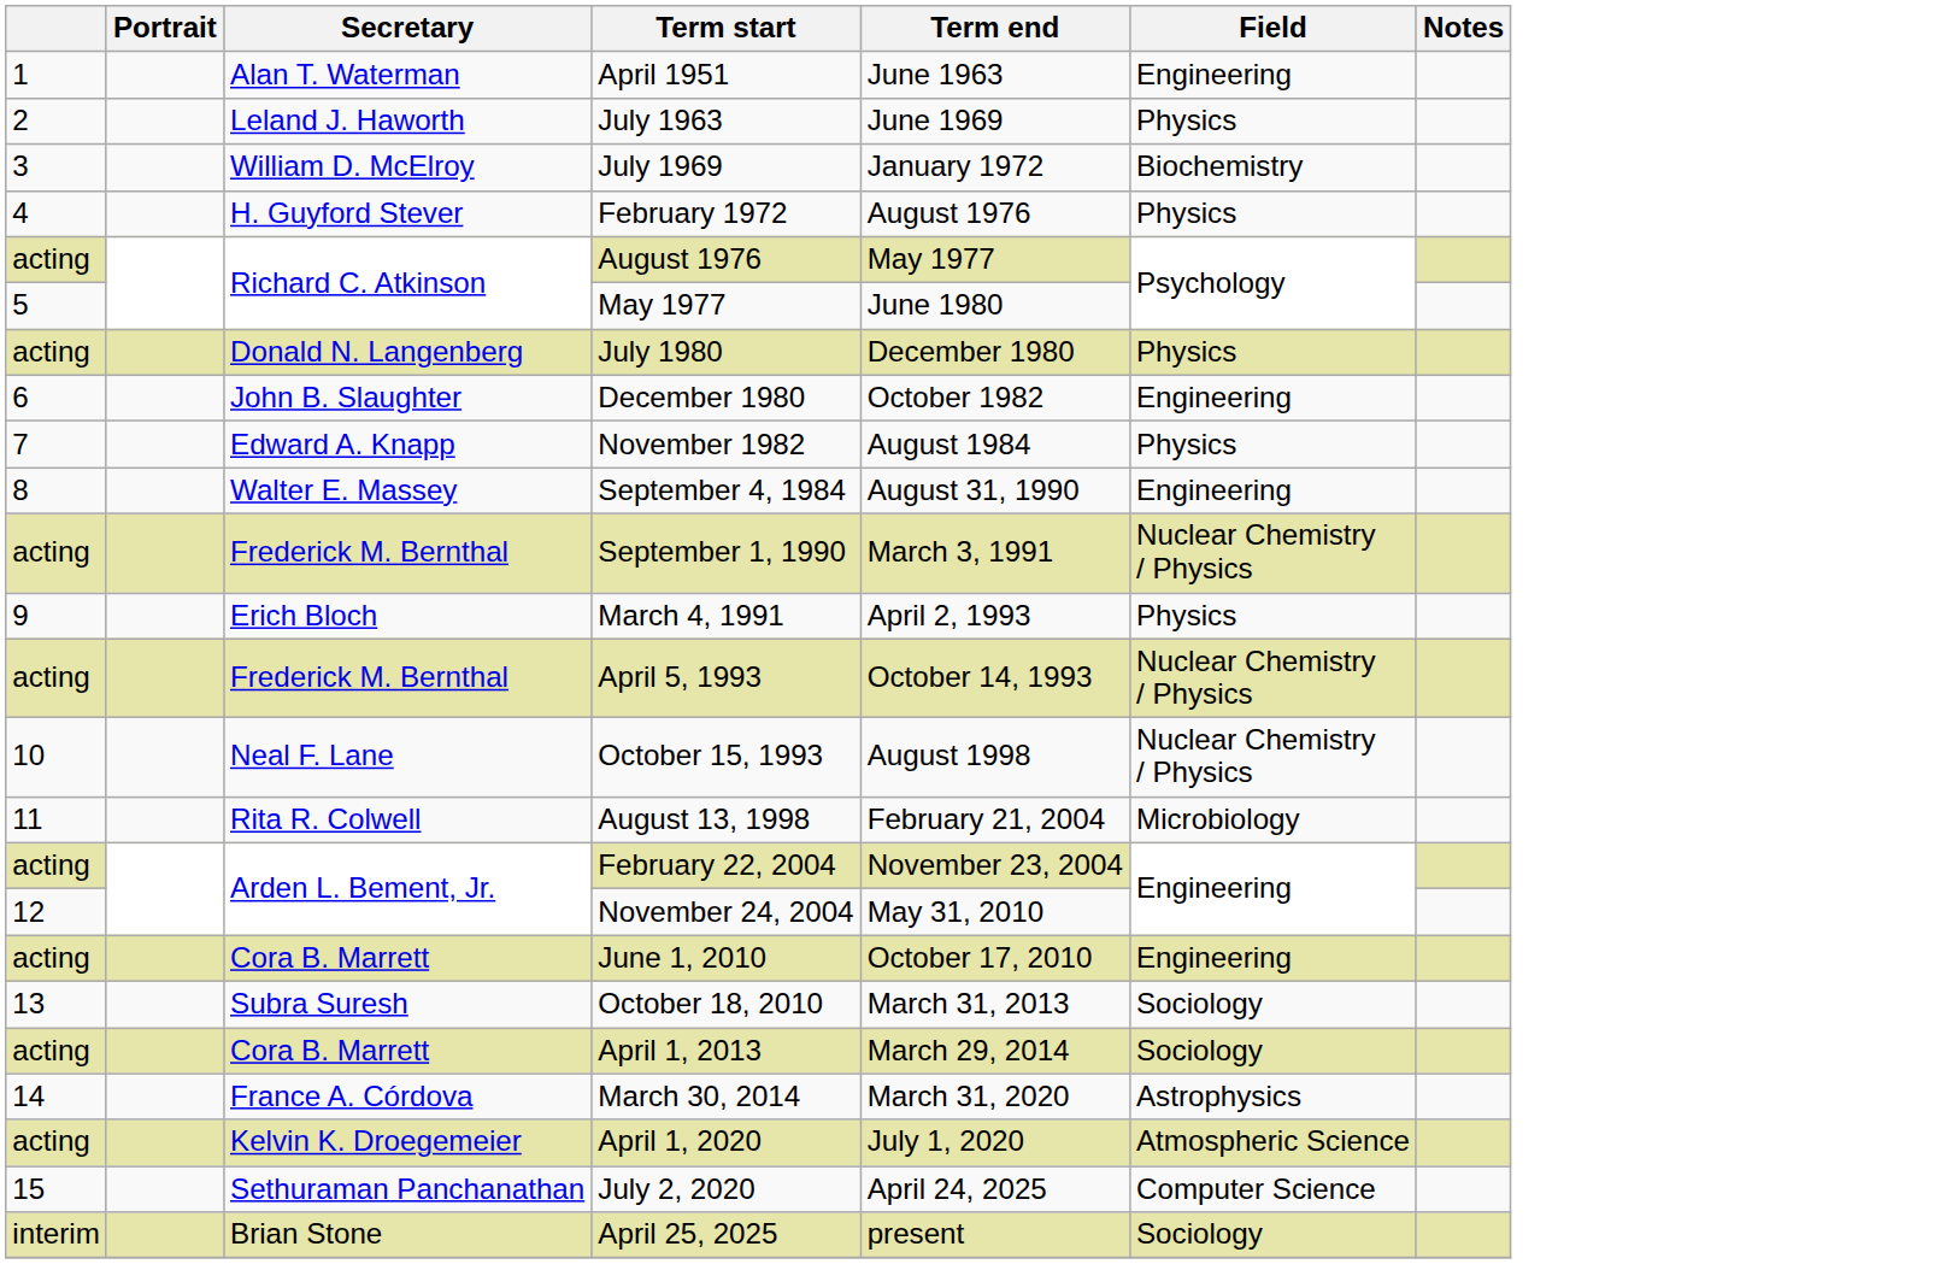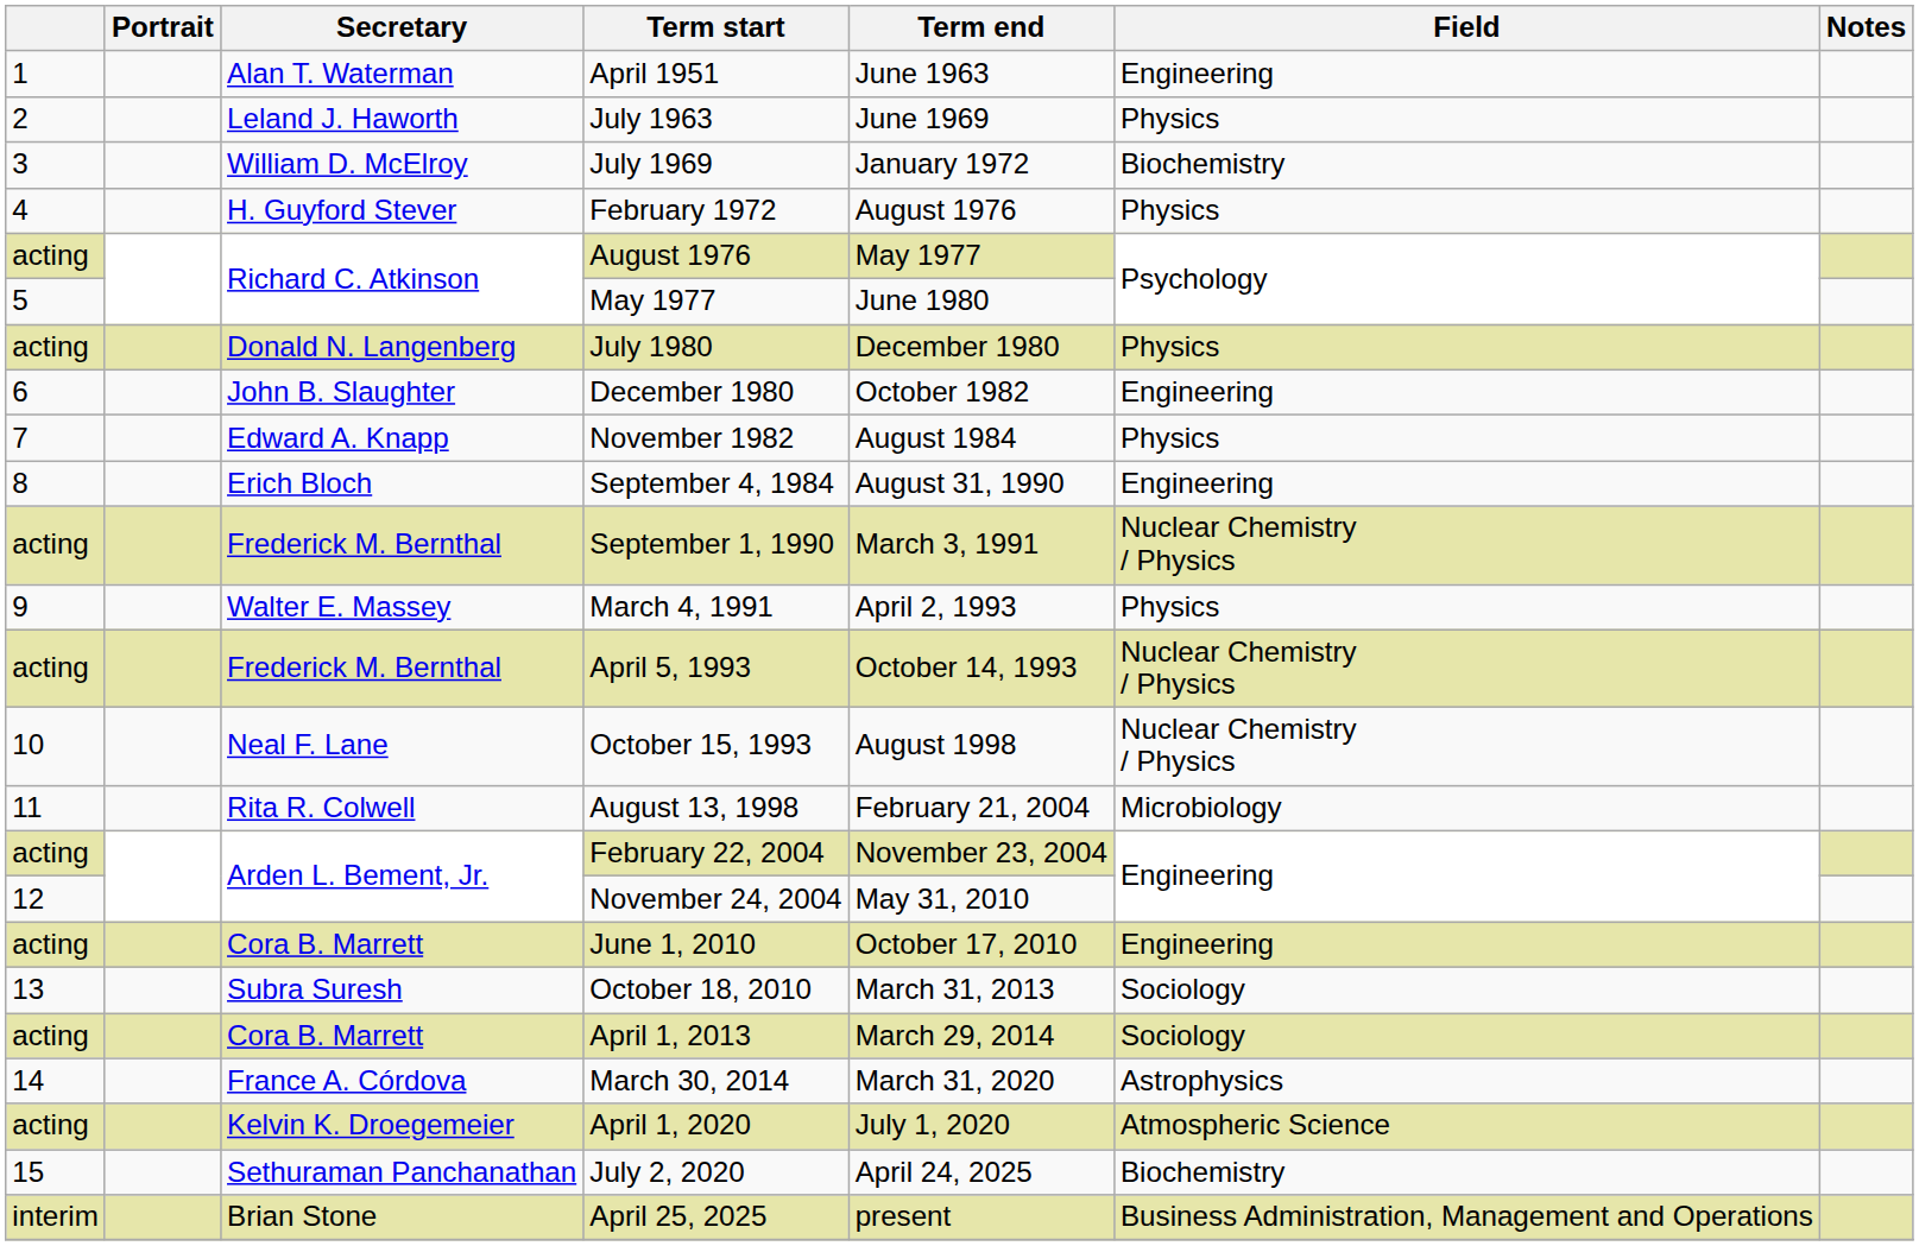 <table class=wikitable style="text-align:left">
 <tr>
 <th></th>
 <th>Portrait</th>
 <th>Secretary</th>
 <th>Term start</th>
 <th>Term end</th>
 <th>Field</th>
 <th>Notes</th>
 </tr>
 <tr>
 <td>1</td>
 <td></td>
 <td><a href='#'>Alan T. Waterman</a></td>
 <td>April 1951</td>
 <td>June 1963</td>
 <td>Engineering</td>
 <td></td>
 </tr>
 <tr>
 <td>2</td>
 <td></td>
 <td><a href='#'>Leland J. Haworth</a></td>
 <td>July 1963</td>
 <td>June 1969</td>
 <td>Physics</td>
 <td></td>
 </tr>
 <tr>
 <td>3</td>
 <td></td>
 <td><a href='#'>William D. McElroy</a></td>
 <td>July 1969</td>
 <td>January 1972</td>
 <td>Biochemistry</td>
 <td></td>
 </tr>
 <tr>
 <td>4</td>
 <td></td>
 <td><a href='#'>H. Guyford Stever</a></td>
 <td>February 1972</td>
 <td>August 1976</td>
 <td>Physics</td>
 <td></td>
 </tr>
 <tr bgcolor="#e6e6aa">
 <td>acting</td>
 <td rowspan="2" bgcolor="#ffffff"></td>
 <td rowspan="2" bgcolor="#ffffff"><a href='#'>Richard C. Atkinson</a></td>
 <td>August 1976</td>
 <td>May 1977</td>
 <td rowspan="2" bgcolor="#ffffff">Psychology</td>
 <td></td>
 </tr>
 <tr>
 <td>5</td>
 <td>May 1977</td>
 <td>June 1980</td>
 <td></td>
 </tr>
 <tr bgcolor="#e6e6aa">
 <td>acting</td>
 <td></td>
 <td><a href='#'>Donald N. Langenberg</a></td>
 <td>July 1980</td>
 <td>December 1980</td>
 <td>Physics</td>
 <td></td>
 </tr>
 <tr>
 <td>6</td>
 <td></td>
 <td><a href='#'>John B. Slaughter</a></td>
 <td>December 1980</td>
 <td>October 1982</td>
 <td>Engineering</td>
 <td></td>
 </tr>
 <tr>
 <td>7</td>
 <td></td>
 <td><a href='#'>Edward A. Knapp</a></td>
 <td>November 1982</td>
 <td>August 1984</td>
 <td>Physics</td>
 <td></td>
 </tr>
 <tr>
 <td>8</td>
 <td></td>
-<td><a href='#'>Walter E. Massey</a></td>
+<td><a href='#'>Erich Bloch</a></td>
 <td>September 4, 1984</td>
 <td>August 31, 1990</td>
 <td>Engineering</td>
 <td></td>
 </tr>
 <tr bgcolor="#e6e6aa">
 <td>acting</td>
 <td></td>
 <td><a href='#'>Frederick M. Bernthal</a></td>
 <td>September 1, 1990</td>
 <td>March 3, 1991</td>
 <td>Nuclear Chemistry<br> / Physics</td>
 <td></td>
 </tr>
 <tr>
 <td>9</td>
 <td></td>
-<td><a href='#'>Erich Bloch</a></td>
+<td><a href='#'>Walter E. Massey</a></td>
 <td>March 4, 1991</td>
 <td>April 2, 1993</td>
 <td>Physics</td>
 <td></td>
 </tr>
 <tr bgcolor="#e6e6aa">
 <td>acting</td>
 <td></td>
 <td><a href='#'>Frederick M. Bernthal</a></td>
 <td>April 5, 1993</td>
 <td>October 14, 1993</td>
 <td>Nuclear Chemistry<br> / Physics</td>
 <td></td>
 </tr>
 <tr>
 <td>10</td>
 <td></td>
 <td><a href='#'>Neal F. Lane</a></td>
 <td>October 15, 1993</td>
 <td>August 1998</td>
 <td>Nuclear Chemistry<br> / Physics</td>
 <td></td>
 </tr>
 <tr>
 <td>11</td>
 <td></td>
 <td><a href='#'>Rita R. Colwell</a></td>
 <td>August 13, 1998</td>
 <td>February 21, 2004</td>
 <td>Microbiology</td>
 <td></td>
 </tr>
 <tr bgcolor="#e6e6aa">
 <td>acting</td>
 <td rowspan="2" bgcolor="#ffffff"></td>
 <td rowspan="2" bgcolor="#ffffff"><a href='#'>Arden L. Bement, Jr.</a></td>
 <td>February 22, 2004</td>
 <td nowrap>November 23, 2004</td>
 <td rowspan="2" bgcolor="#ffffff">Engineering</td>
 <td></td>
 </tr>
 <tr>
 <td>12</td>
 <td nowrap>November 24, 2004</td>
 <td>May 31, 2010</td>
 <td></td>
 </tr>
 <tr bgcolor="#e6e6aa">
 <td>acting</td>
 <td></td>
 <td><a href='#'>Cora B. Marrett</a></td>
 <td>June 1, 2010</td>
 <td>October 17, 2010</td>
 <td>Engineering</td>
 <td></td>
 </tr>
 <tr>
 <td>13</td>
 <td></td>
 <td><a href='#'>Subra Suresh</a></td>
 <td>October 18, 2010</td>
 <td>March 31, 2013</td>
 <td>Sociology</td>
 <td></td>
 </tr>
 <tr bgcolor="#e6e6aa">
 <td>acting</td>
 <td></td>
 <td><a href='#'>Cora B. Marrett</a></td>
 <td>April 1, 2013</td>
 <td>March 29, 2014</td>
 <td>Sociology</td>
 <td></td>
 </tr>
 <tr>
 <td>14</td>
 <td></td>
 <td><a href='#'>France A. Córdova</a></td>
 <td>March 30, 2014</td>
 <td>March 31, 2020</td>
 <td>Astrophysics</td>
 <td></td>
 </tr>
 <tr bgcolor="#e6e6aa">
 <td>acting</td>
 <td></td>
 <td><a href='#'>Kelvin K. Droegemeier</a></td>
 <td>April 1, 2020</td>
 <td>July 1, 2020</td>
 <td>Atmospheric Science</td>
 <td></td>
 </tr>
 <tr>
 <td>15</td>
 <td></td>
 <td><a href='#'>Sethuraman Panchanathan</a></td>
 <td>July 2, 2020</td>
 <td>April 24, 2025</td>
-<td>Computer Science</td>
+<td>Biochemistry</td>
 <td></td>
 </tr>
 <tr bgcolor="#e6e6aa">
 <td>interim </td>
 <td></td>
 <td>Brian Stone</td>
 <td>April 25, 2025</td>
 <td>present</td>
-<td>Sociology</td>
+<td>Business Administration, Management and Operations </td>
 <td></td>
 </tr>
 <tr>
 </tr>
 </table>
